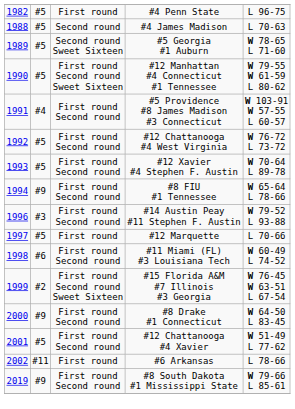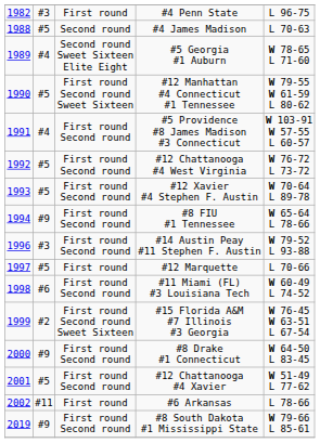 <table class="wikitable" style="text-align:center">
 <tr>
 </tr>
 <tr>
 <td rowspan=1><a href='#'>1982</a></td>
-<td>#5</td>
+<td>#3</td>
 <td>First round</td>
 <td>#4 Penn State</td>
 <td>L 96-75</td>
 </tr>
 <tr style="text-align:center;">
 <td rowspan=1><a href='#'>1988</a></td>
 <td>#5</td>
 <td>Second round</td>
 <td>#4 James Madison</td>
 <td>L 70-63</td>
 </tr>
 <tr style="text-align:center;">
 <td rowspan=1><a href='#'>1989</a></td>
-<td>#5</td>
-<td>Second round<br>Sweet Sixteen</td>
+<td>#4</td>
+<td>Second round<br>Sweet Sixteen<br>Elite Eight</td>
 <td>#5 Georgia<br>#1 Auburn</td>
 <td><strong>W</strong> 78-65<br>L 71-60</td>
 </tr>
 <tr style="text-align:center;">
 <td rowspan=1><a href='#'>1990</a></td>
 <td>#5</td>
 <td>First round<br>Second round<br>Sweet Sixteen</td>
 <td>#12 Manhattan<br>#4 Connecticut<br>#1 Tennessee</td>
 <td><strong>W</strong> 79-55<br><strong>W</strong> 61-59<br>L 80-62</td>
 </tr>
 <tr style="text-align:center;">
 <td rowspan=1><a href='#'>1991</a></td>
 <td>#4</td>
 <td>First round<br>Second round</td>
 <td>#5 Providence<br>#8 James Madison<br>#3 Connecticut</td>
 <td><strong>W</strong> 103-91<br><strong>W</strong> 57-55<br>L 60-57</td>
 </tr>
 <tr style="text-align:center;">
 <td rowspan=1><a href='#'>1992</a></td>
 <td>#5</td>
 <td>First round<br>Second round</td>
 <td>#12 Chattanooga<br>#4 West Virginia</td>
 <td><strong>W</strong> 76-72<br>L 73-72</td>
 </tr>
 <tr style="text-align:center;">
 <td rowspan=1><a href='#'>1993</a></td>
 <td>#5</td>
 <td>First round<br>Second round</td>
 <td>#12 Xavier<br>#4 Stephen F. Austin</td>
 <td><strong>W</strong> 70-64<br>L 89-78</td>
 </tr>
 <tr style="text-align:center;">
 <td rowspan=1><a href='#'>1994</a></td>
 <td>#9</td>
 <td>First round<br>Second round</td>
 <td>#8 FIU<br>#1 Tennessee</td>
 <td><strong>W</strong> 65-64<br>L 78-66</td>
 </tr>
 <tr style="text-align:center;">
 <td rowspan=1><a href='#'>1996</a></td>
 <td>#3</td>
 <td>First round<br>Second round</td>
 <td>#14 Austin Peay<br>#11 Stephen F. Austin</td>
 <td><strong>W</strong> 79-52<br>L 93-88</td>
 </tr>
 <tr style="text-align:center;">
 <td rowspan=1><a href='#'>1997</a></td>
 <td>#5</td>
 <td>First round</td>
 <td>#12 Marquette</td>
 <td>L 70-66</td>
 </tr>
 <tr style="text-align:center;">
 <td rowspan=1><a href='#'>1998</a></td>
 <td>#6</td>
 <td>First round<br>Second round</td>
 <td>#11 Miami (FL) <br>#3 Louisiana Tech</td>
 <td><strong>W</strong> 60-49<br>L 74-52</td>
 </tr>
 <tr style="text-align:center;">
 <td rowspan=1><a href='#'>1999</a></td>
 <td>#2</td>
 <td>First round<br>Second round<br>Sweet Sixteen</td>
 <td>#15 Florida A&M <br>#7 Illinois<br>#3 Georgia</td>
 <td><strong>W</strong> 76-45<br><strong>W</strong> 63-51<br>L 67-54</td>
 </tr>
 <tr style="text-align:center;">
 <td rowspan=1><a href='#'>2000</a></td>
 <td>#9</td>
 <td>First round<br>Second round</td>
 <td>#8 Drake <br>#1 Connecticut</td>
 <td><strong>W</strong> 64-50<br>L 83-45</td>
 </tr>
 <tr style="text-align:center;">
 <td rowspan=1><a href='#'>2001</a></td>
 <td>#5</td>
 <td>First round<br>Second round</td>
 <td>#12 Chattanooga<br>#4 Xavier</td>
 <td><strong>W</strong> 51-49<br> L 77-62</td>
 </tr>
 <tr style="text-align:center;">
 <td rowspan=1><a href='#'>2002</a></td>
 <td>#11</td>
 <td>First round</td>
 <td>#6 Arkansas</td>
 <td>L 78-66</td>
 </tr>
 <tr style="text-align:center;">
 <td rowspan=1><a href='#'>2019</a></td>
 <td>#9</td>
 <td>First round<br>Second round</td>
 <td>#8 South Dakota <br>#1 Mississippi State</td>
 <td><strong>W</strong> 79-66<br>L 85-61</td>
 </tr>
 <tr style="text-align:center;">
 </tr>
 </table>
